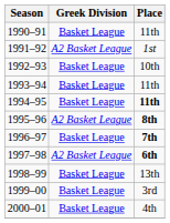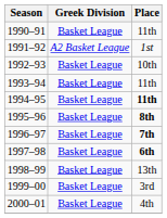 <table class="wikitable sortable" style="text-align:center; width: ;">
 <tr style="background: #efefef">
 <th><strong>Season</strong></th>
 <th>Greek Division</th>
 <th>Place</th>
 </tr>
 <tr>
 <td>1990–91</td>
 <td><a href='#'>Basket League</a></td>
 <td>11th</td>
 </tr>
 <tr>
 <td>1991–92</td>
 <td><em><a href='#'>A2 Basket League</a></em></td>
 <td><em>1st</em></td>
 </tr>
 <tr>
 <td>1992–93</td>
 <td><a href='#'>Basket League</a></td>
 <td>10th</td>
 </tr>
 <tr>
 <td>1993–94</td>
 <td><a href='#'>Basket League</a></td>
 <td>11th</td>
 </tr>
 <tr>
 <td>1994–95</td>
 <td><a href='#'>Basket League</a></td>
 <td><strong>11th</strong></td>
 </tr>
 <tr>
 <td>1995–96</td>
-<td><em><a href='#'>A2 Basket League</a></em></td>
+<td><a href='#'>Basket League</a></td>
 <td><strong>8th</strong></td>
 </tr>
 <tr>
 <td>1996–97</td>
 <td><a href='#'>Basket League</a></td>
 <td><strong>7th</strong></td>
 </tr>
 <tr>
 <td>1997–98</td>
-<td><em><a href='#'>A2 Basket League</a></em></td>
+<td><a href='#'>Basket League</a></td>
 <td><strong>6th</strong></td>
 </tr>
 <tr>
 <td>1998–99</td>
 <td><a href='#'>Basket League</a></td>
 <td>13th</td>
 </tr>
 <tr>
 <td>1999–00</td>
 <td><a href='#'>Basket League</a></td>
 <td>3rd</td>
 </tr>
 <tr>
 <td>2000–01</td>
 <td><a href='#'>Basket League</a></td>
 <td>4th</td>
 </tr>
 <tr>
 </tr>
 </table>
